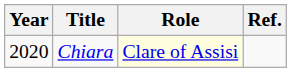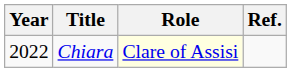 <table class="wikitable">
 <tr>
 <th>Year</th>
 <th>Title</th>
 <th>Role</th>
 <th>Ref.</th>
 </tr>
 <tr>
-<td>2020</td>
+<td>2022</td>
 <td><em><a href='#'>Chiara</a></em></td>
 <td style="background: lightyellow;"><a href='#'>Clare of Assisi</a></td>
 <td></td>
 </tr>
 </table>
